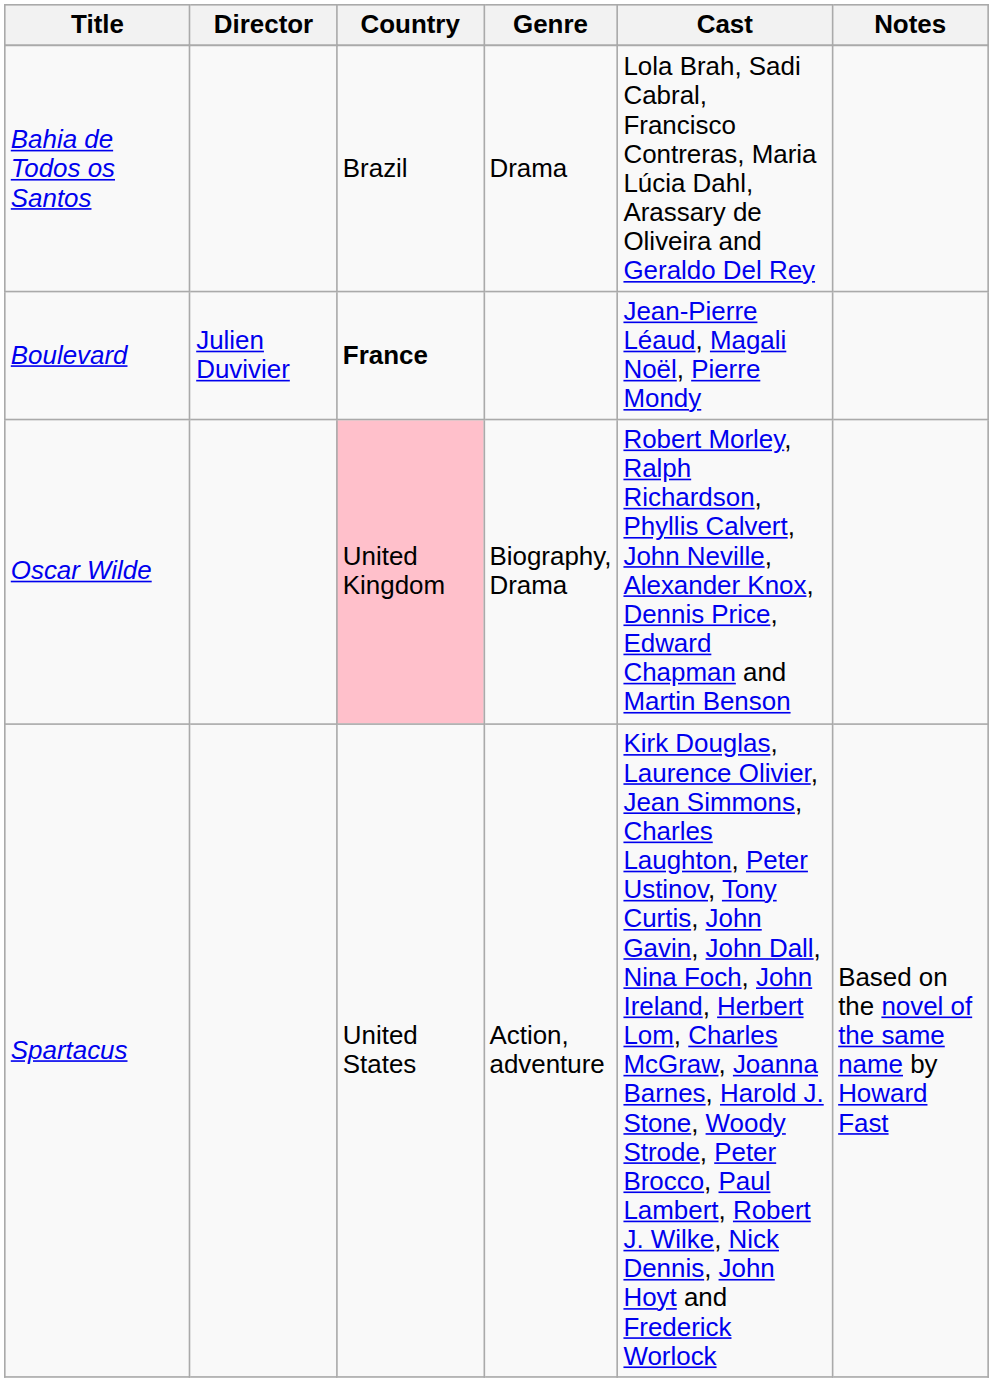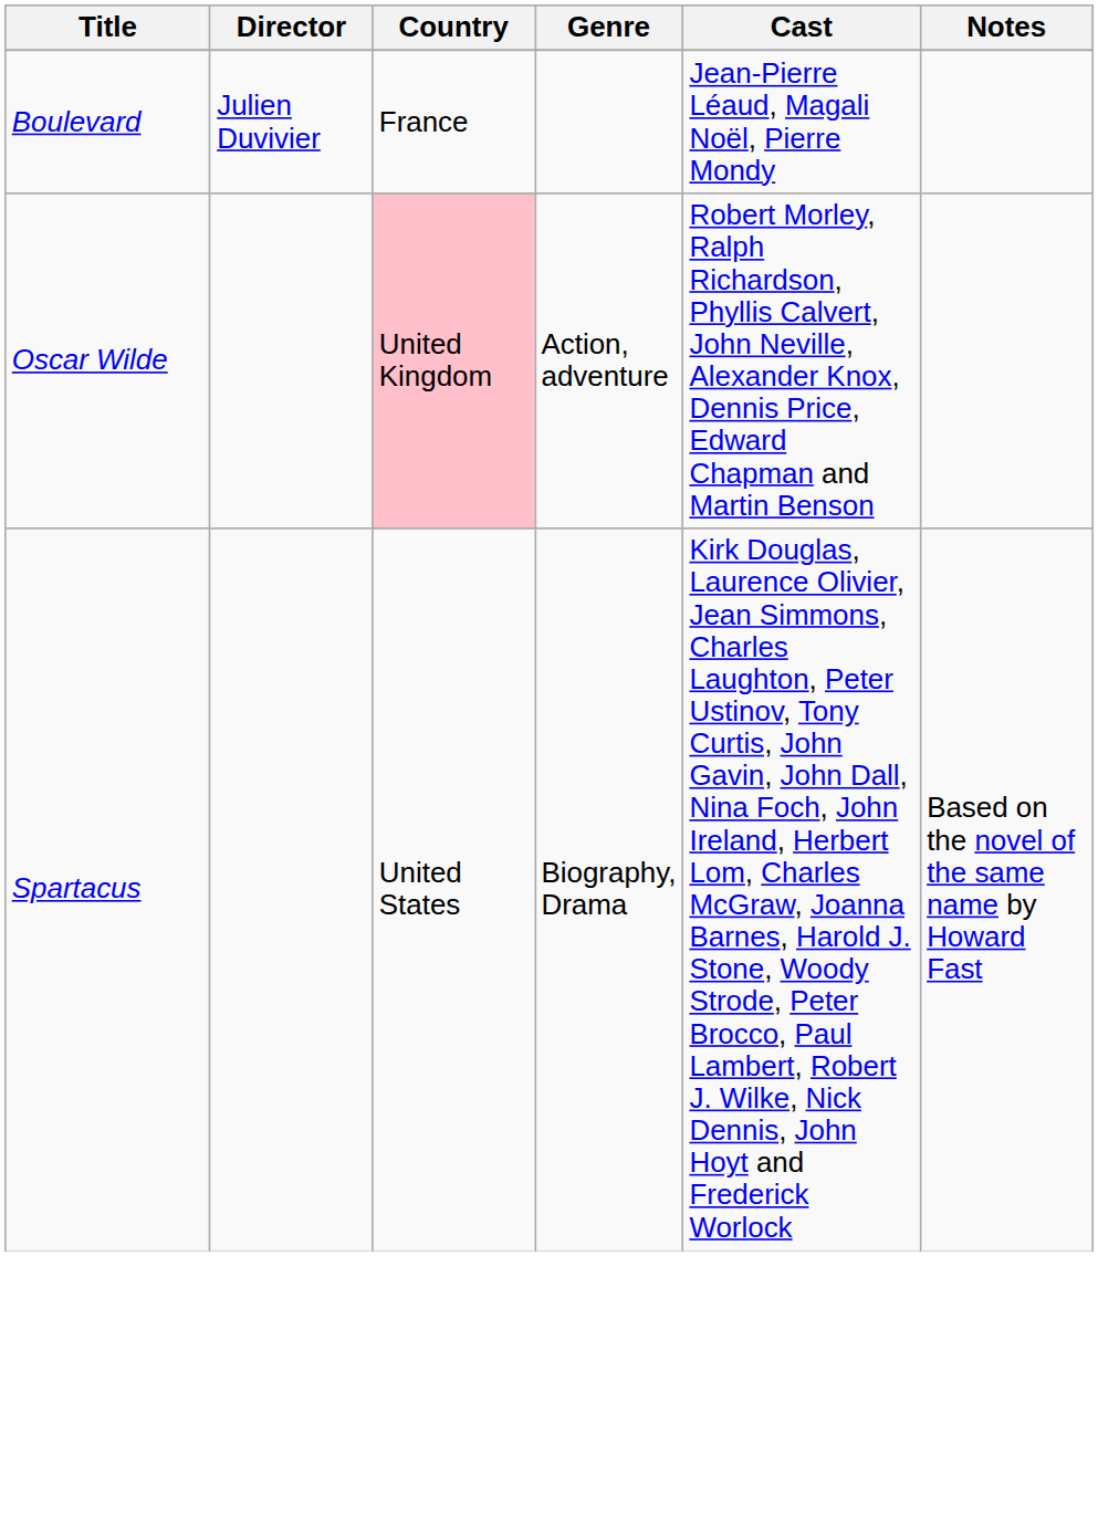 <table class="wikitable sortable">
 <tr>
 <th width="19%">Title</th>
 <th width="15%">Director</th>
 <th width="15%">Country</th>
 <th width="13%">Genre</th>
 <th width="22%">Cast</th>
 <th width="40%">Notes</th>
 </tr>
 <tr valign="top">
 </tr>
 <tr>
-<td><em><a href='#'>Bahia de Todos os Santos</a></em></td>
-<td></td>
-<td>Brazil</td>
-<td>Drama</td>
-<td>Lola Brah, Sadi Cabral, Francisco Contreras, Maria Lúcia Dahl, Arassary de Oliveira and <a href='#'>Geraldo Del Rey</a></td>
-<td></td>
-</tr>
-<tr>
 <td><em><a href='#'>Boulevard</a></em></td>
 <td><a href='#'>Julien Duvivier</a></td>
-<td><strong>France</strong></td>
+<td>France</td>
 <td></td>
 <td><a href='#'>Jean-Pierre Léaud</a>, <a href='#'>Magali Noël</a>, <a href='#'>Pierre Mondy</a></td>
 <td></td>
 </tr>
 <tr>
 <td><em><a href='#'>Oscar Wilde</a></em></td>
 <td></td>
 <td style="background: pink;">United Kingdom</td>
-<td>Biography, Drama</td>
+<td>Action, adventure</td>
 <td><a href='#'>Robert Morley</a>, <a href='#'>Ralph Richardson</a>, <a href='#'>Phyllis Calvert</a>, <a href='#'>John Neville</a>, <a href='#'>Alexander Knox</a>, <a href='#'>Dennis Price</a>, <a href='#'>Edward Chapman</a> and <a href='#'>Martin Benson</a></td>
 <td></td>
 </tr>
 <tr>
 <td><em><a href='#'>Spartacus</a></em></td>
 <td></td>
 <td>United States</td>
-<td>Action, adventure</td>
+<td>Biography, Drama</td>
 <td><a href='#'>Kirk Douglas</a>, <a href='#'>Laurence Olivier</a>, <a href='#'>Jean Simmons</a>, <a href='#'>Charles Laughton</a>, <a href='#'>Peter Ustinov</a>, <a href='#'>Tony Curtis</a>, <a href='#'>John Gavin</a>, <a href='#'>John Dall</a>, <a href='#'>Nina Foch</a>, <a href='#'>John Ireland</a>,  <a href='#'>Herbert Lom</a>, <a href='#'>Charles McGraw</a>, <a href='#'>Joanna Barnes</a>, <a href='#'>Harold J. Stone</a>, <a href='#'>Woody Strode</a>, <a href='#'>Peter Brocco</a>, <a href='#'>Paul Lambert</a>, <a href='#'>Robert J. Wilke</a>, <a href='#'>Nick Dennis</a>, <a href='#'>John Hoyt</a> and <a href='#'>Frederick Worlock</a></td>
 <td>Based on the <a href='#'>novel of the same name</a> by <a href='#'>Howard Fast</a></td>
 </tr>
 </table>
